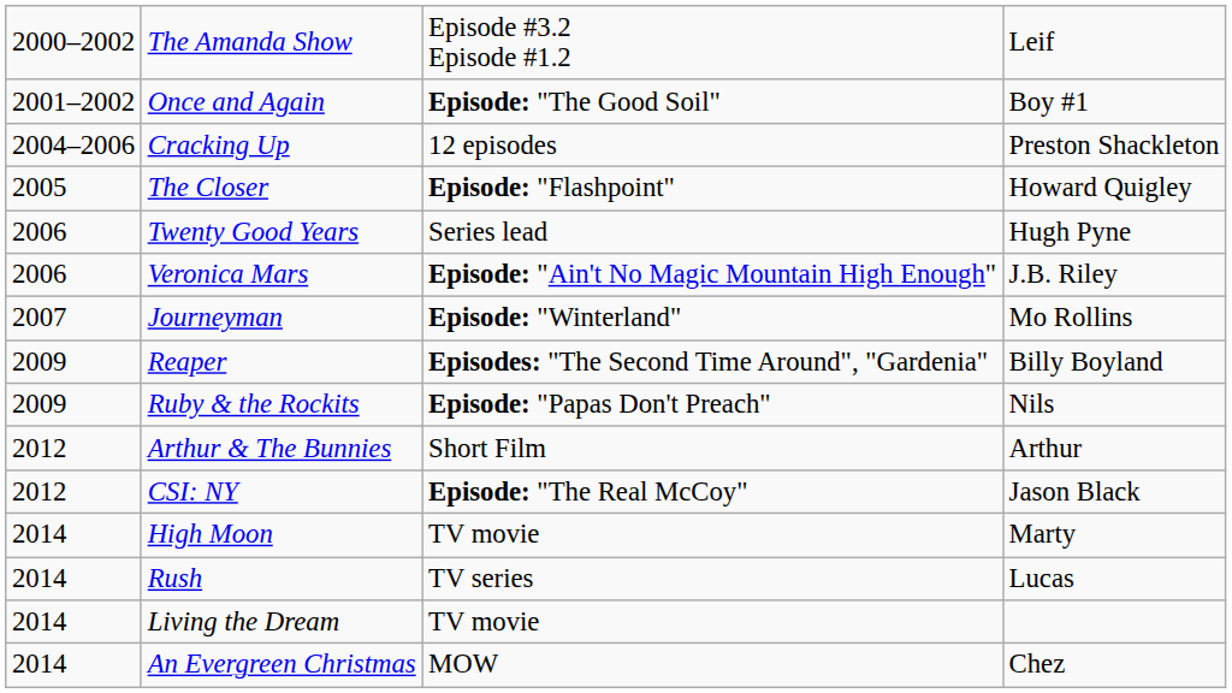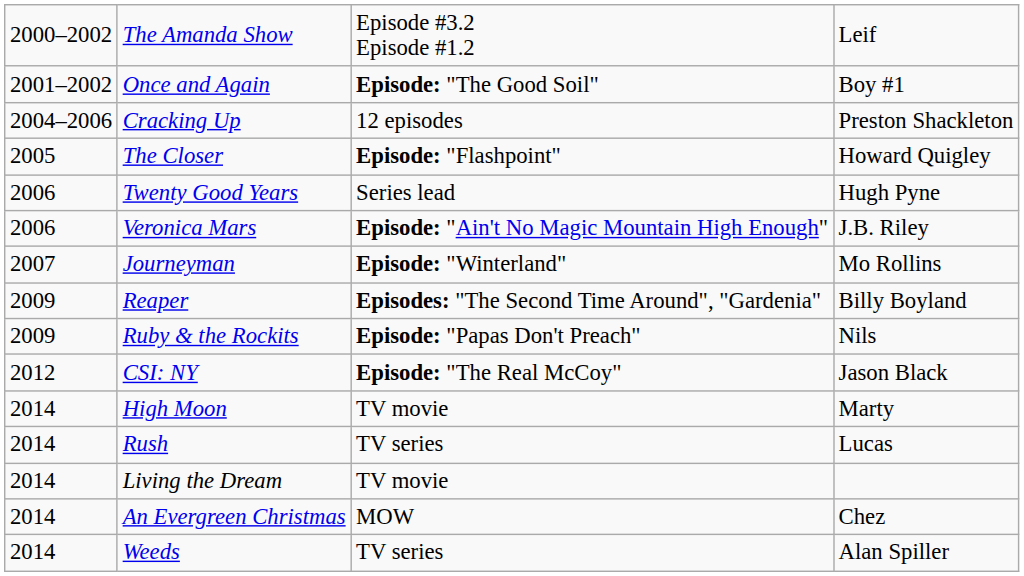 <table class="wikitable">
 <tr>
 <td>2000–2002</td>
 <td><em><a href='#'>The Amanda Show</a></em></td>
 <td>Episode #3.2<br>Episode #1.2</td>
 <td>Leif</td>
 </tr>
 <tr>
 <td>2001–2002</td>
 <td><em><a href='#'>Once and Again</a></em></td>
 <td><strong>Episode:</strong> "The Good Soil"</td>
 <td>Boy #1</td>
 </tr>
 <tr>
 <td>2004–2006</td>
 <td><em><a href='#'>Cracking Up</a></em></td>
 <td>12 episodes</td>
 <td>Preston Shackleton</td>
 </tr>
 <tr>
 <td>2005</td>
 <td><em><a href='#'>The Closer</a></em></td>
 <td><strong>Episode:</strong> "Flashpoint"</td>
 <td>Howard Quigley</td>
 </tr>
 <tr>
 <td>2006</td>
 <td><em><a href='#'>Twenty Good Years</a></em></td>
 <td>Series lead</td>
 <td>Hugh Pyne</td>
 </tr>
 <tr>
 <td>2006</td>
 <td><em><a href='#'>Veronica Mars</a></em></td>
 <td><strong>Episode:</strong> "<a href='#'>Ain't No Magic Mountain High Enough</a>"</td>
 <td>J.B. Riley</td>
 </tr>
 <tr>
 <td>2007</td>
 <td><em><a href='#'>Journeyman</a></em></td>
 <td><strong>Episode:</strong> "Winterland"</td>
 <td>Mo Rollins</td>
 </tr>
 <tr>
 <td>2009</td>
 <td><em><a href='#'>Reaper</a></em></td>
 <td><strong>Episodes:</strong> "The Second Time Around", "Gardenia"</td>
 <td>Billy Boyland</td>
 </tr>
 <tr>
 <td>2009</td>
 <td><em><a href='#'>Ruby & the Rockits</a></em></td>
 <td><strong>Episode:</strong> "Papas Don't Preach"</td>
 <td>Nils</td>
 </tr>
 <tr>
 <td>2012</td>
-<td><em><a href='#'>Arthur & The Bunnies</a></em></td>
-<td>Short Film</td>
-<td>Arthur</td>
-</tr>
-<tr>
-<td>2012</td>
 <td><em><a href='#'>CSI: NY</a></em></td>
 <td><strong>Episode:</strong> "The Real McCoy"</td>
 <td>Jason Black</td>
 </tr>
 <tr>
 <td>2014</td>
 <td><em><a href='#'>High Moon</a></em></td>
 <td>TV movie</td>
 <td>Marty</td>
 </tr>
 <tr>
 <td>2014</td>
 <td><em><a href='#'>Rush</a></em></td>
 <td>TV series</td>
 <td>Lucas</td>
 </tr>
 <tr>
 <td>2014</td>
 <td><em>Living the Dream</em></td>
 <td>TV movie</td>
 <td></td>
 </tr>
 <tr>
 <td>2014</td>
 <td><em><a href='#'>An Evergreen Christmas</a></em></td>
 <td>MOW</td>
 <td>Chez</td>
 </tr>
+<tr>
+<td>2014</td>
+<td><em><a href='#'>Weeds</a></em></td>
+<td>TV series</td>
+<td>Alan Spiller</td>
+</tr>
 </table>
